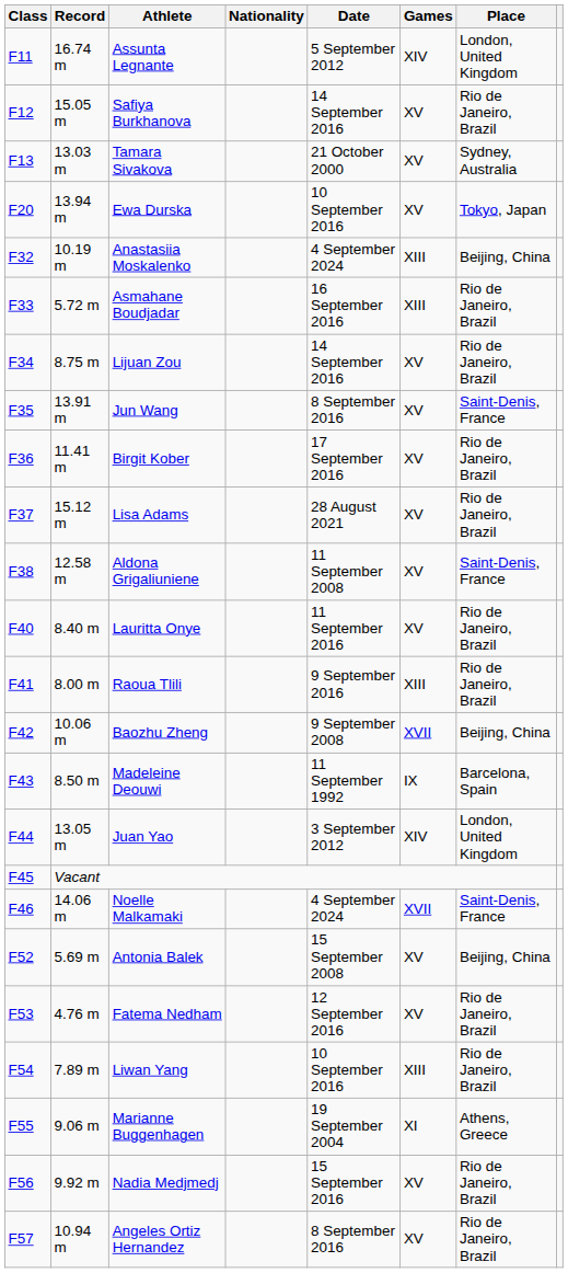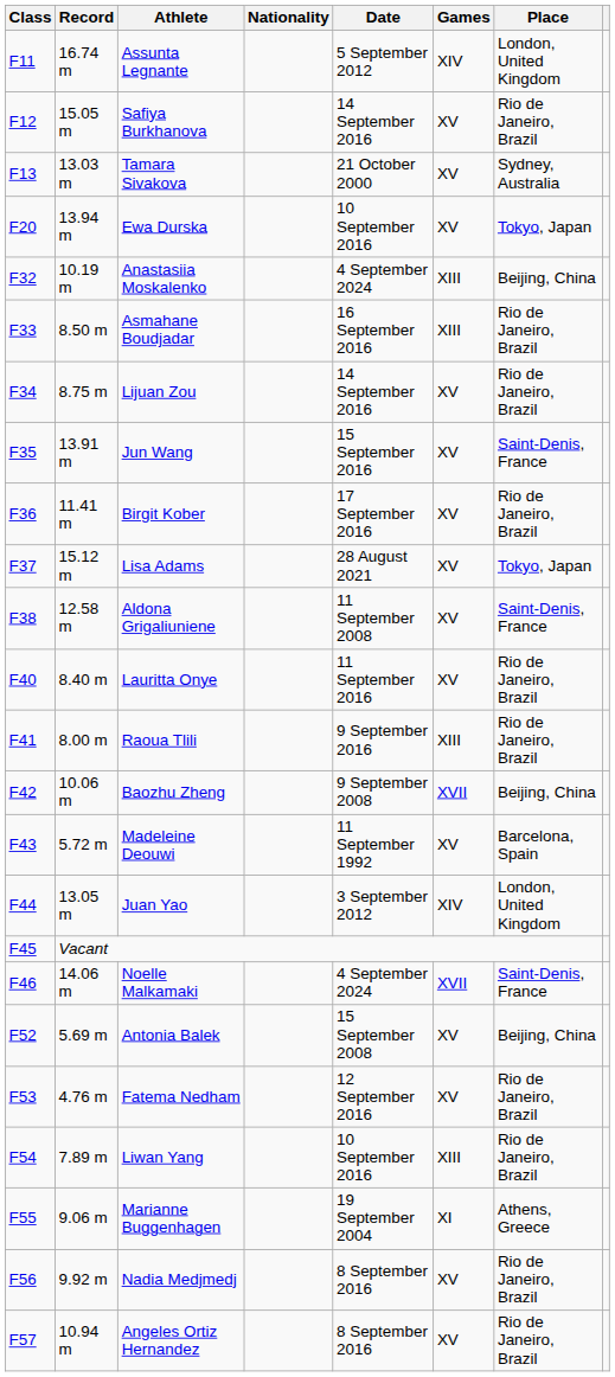 <table class="wikitable">
 <tr>
 <th>Class</th>
 <th>Record</th>
 <th>Athlete</th>
 <th>Nationality</th>
 <th>Date</th>
 <th>Games</th>
 <th>Place</th>
 <th></th>
 </tr>
 <tr>
 <td><a href='#'>F11</a></td>
 <td>16.74 m</td>
 <td><a href='#'>Assunta Legnante</a></td>
 <td></td>
 <td>5 September 2012</td>
 <td>XIV</td>
 <td>London, United Kingdom</td>
 <td></td>
 </tr>
 <tr>
 <td><a href='#'>F12</a></td>
 <td>15.05 m</td>
 <td><a href='#'>Safiya Burkhanova</a></td>
 <td></td>
 <td>14 September 2016</td>
 <td>XV</td>
 <td>Rio de Janeiro, Brazil</td>
 <td></td>
 </tr>
 <tr>
 <td><a href='#'>F13</a></td>
 <td>13.03 m</td>
 <td><a href='#'>Tamara Sivakova</a></td>
 <td></td>
 <td>21 October 2000</td>
 <td>XV</td>
 <td>Sydney, Australia</td>
 <td></td>
 </tr>
 <tr>
 <td><a href='#'>F20</a></td>
 <td>13.94 m</td>
 <td><a href='#'>Ewa Durska</a></td>
 <td></td>
 <td>10 September 2016</td>
 <td>XV</td>
 <td><a href='#'>Tokyo</a>, Japan</td>
 <td></td>
 </tr>
 <tr>
 <td><a href='#'>F32</a></td>
 <td>10.19 m</td>
 <td><a href='#'>Anastasiia Moskalenko</a></td>
 <td></td>
 <td>4 September 2024</td>
 <td>XIII</td>
 <td>Beijing, China</td>
 <td></td>
 </tr>
 <tr>
 <td><a href='#'>F33</a></td>
-<td>5.72 m</td>
+<td>8.50 m</td>
 <td><a href='#'>Asmahane Boudjadar</a></td>
 <td></td>
 <td>16 September 2016</td>
 <td>XIII</td>
 <td>Rio de Janeiro, Brazil</td>
 <td></td>
 </tr>
 <tr>
 <td><a href='#'>F34</a></td>
 <td>8.75 m</td>
 <td><a href='#'>Lijuan Zou</a></td>
 <td></td>
 <td>14 September 2016</td>
 <td>XV</td>
 <td>Rio de Janeiro, Brazil</td>
 <td></td>
 </tr>
 <tr>
 <td><a href='#'>F35</a></td>
 <td>13.91 m</td>
 <td><a href='#'>Jun Wang</a></td>
 <td></td>
-<td>8 September 2016</td>
+<td>15 September 2016</td>
 <td>XV</td>
 <td><a href='#'>Saint-Denis</a>, France</td>
 <td></td>
 </tr>
 <tr>
 <td><a href='#'>F36</a></td>
 <td>11.41 m</td>
 <td><a href='#'>Birgit Kober</a></td>
 <td></td>
 <td>17 September 2016</td>
 <td>XV</td>
 <td>Rio de Janeiro, Brazil</td>
 <td></td>
 </tr>
 <tr>
 <td><a href='#'>F37</a></td>
 <td>15.12 m</td>
 <td><a href='#'>Lisa Adams</a></td>
 <td></td>
 <td>28 August 2021</td>
 <td>XV</td>
-<td>Rio de Janeiro, Brazil</td>
+<td><a href='#'>Tokyo</a>, Japan</td>
 <td></td>
 </tr>
 <tr>
 <td><a href='#'>F38</a></td>
 <td>12.58 m</td>
 <td><a href='#'>Aldona Grigaliuniene</a></td>
 <td></td>
 <td>11 September 2008</td>
 <td>XV</td>
 <td><a href='#'>Saint-Denis</a>, France</td>
 <td></td>
 </tr>
 <tr>
 <td><a href='#'>F40</a></td>
 <td>8.40 m</td>
 <td><a href='#'>Lauritta Onye</a></td>
 <td></td>
 <td>11 September 2016</td>
 <td>XV</td>
 <td>Rio de Janeiro, Brazil</td>
 <td></td>
 </tr>
 <tr>
 <td><a href='#'>F41</a></td>
 <td>8.00 m</td>
 <td><a href='#'>Raoua Tlili</a></td>
 <td></td>
 <td>9 September 2016</td>
 <td>XIII</td>
 <td>Rio de Janeiro, Brazil</td>
 <td></td>
 </tr>
 <tr>
 <td><a href='#'>F42</a></td>
 <td>10.06 m</td>
 <td><a href='#'>Baozhu Zheng</a></td>
 <td></td>
 <td>9 September 2008</td>
 <td><a href='#'>XVII</a></td>
 <td>Beijing, China</td>
 <td></td>
 </tr>
 <tr>
 <td><a href='#'>F43</a></td>
-<td>8.50 m</td>
+<td>5.72 m</td>
 <td><a href='#'>Madeleine Deouwi</a></td>
 <td></td>
 <td>11 September 1992</td>
-<td>IX</td>
+<td>XV</td>
 <td>Barcelona, Spain</td>
 <td></td>
 </tr>
 <tr>
 <td><a href='#'>F44</a></td>
 <td>13.05 m</td>
 <td><a href='#'>Juan Yao</a></td>
 <td></td>
 <td>3 September 2012</td>
 <td>XIV</td>
 <td>London, United Kingdom</td>
 <td></td>
 </tr>
 <tr>
 <td><a href='#'>F45</a></td>
 <td colspan="6"><em>Vacant</em></td>
 <td></td>
 </tr>
 <tr>
 <td><a href='#'>F46</a></td>
 <td>14.06 m</td>
 <td><a href='#'>Noelle Malkamaki</a></td>
 <td></td>
 <td>4 September 2024</td>
 <td><a href='#'>XVII</a></td>
 <td><a href='#'>Saint-Denis</a>, France</td>
 <td></td>
 </tr>
 <tr>
 <td><a href='#'>F52</a></td>
 <td>5.69 m</td>
 <td><a href='#'>Antonia Balek</a></td>
 <td></td>
 <td>15 September 2008</td>
 <td>XV</td>
 <td>Beijing, China</td>
 <td></td>
 </tr>
 <tr>
 <td><a href='#'>F53</a></td>
 <td>4.76 m</td>
 <td><a href='#'>Fatema Nedham</a></td>
 <td></td>
 <td>12 September 2016</td>
 <td>XV</td>
 <td>Rio de Janeiro, Brazil</td>
 <td></td>
 </tr>
 <tr>
 <td><a href='#'>F54</a></td>
 <td>7.89 m</td>
 <td><a href='#'>Liwan Yang</a></td>
 <td></td>
 <td>10 September 2016</td>
 <td>XIII</td>
 <td>Rio de Janeiro, Brazil</td>
 <td></td>
 </tr>
 <tr>
 <td><a href='#'>F55</a></td>
 <td>9.06 m</td>
 <td><a href='#'>Marianne Buggenhagen</a></td>
 <td></td>
 <td>19 September 2004</td>
 <td>XI</td>
 <td>Athens, Greece</td>
 <td></td>
 </tr>
 <tr>
 <td><a href='#'>F56</a></td>
 <td>9.92 m</td>
 <td><a href='#'>Nadia Medjmedj</a></td>
 <td></td>
-<td>15 September 2016</td>
+<td>8 September 2016</td>
 <td>XV</td>
 <td>Rio de Janeiro, Brazil</td>
 <td></td>
 </tr>
 <tr>
 <td><a href='#'>F57</a></td>
 <td>10.94 m</td>
 <td><a href='#'>Angeles Ortiz Hernandez</a></td>
 <td></td>
 <td>8 September 2016</td>
 <td>XV</td>
 <td>Rio de Janeiro, Brazil</td>
 <td></td>
 </tr>
 </table>
